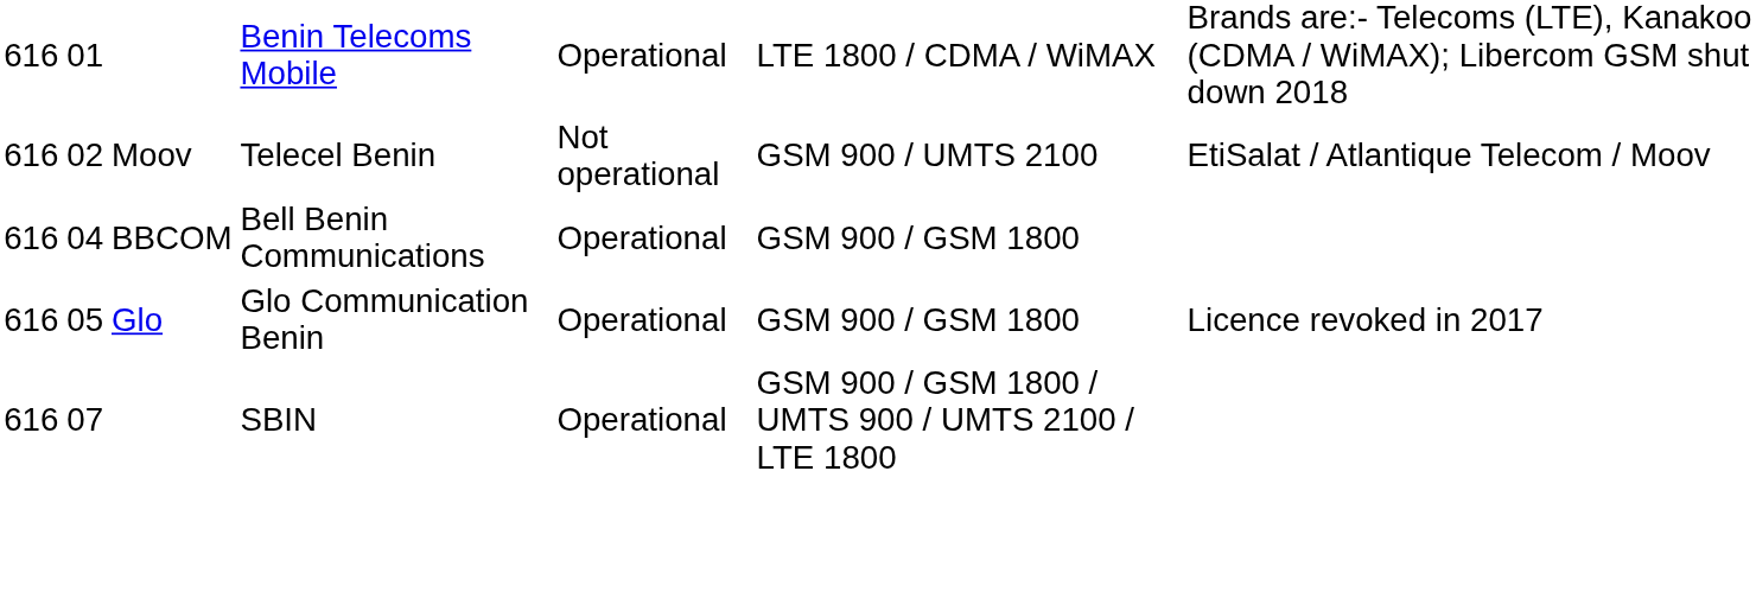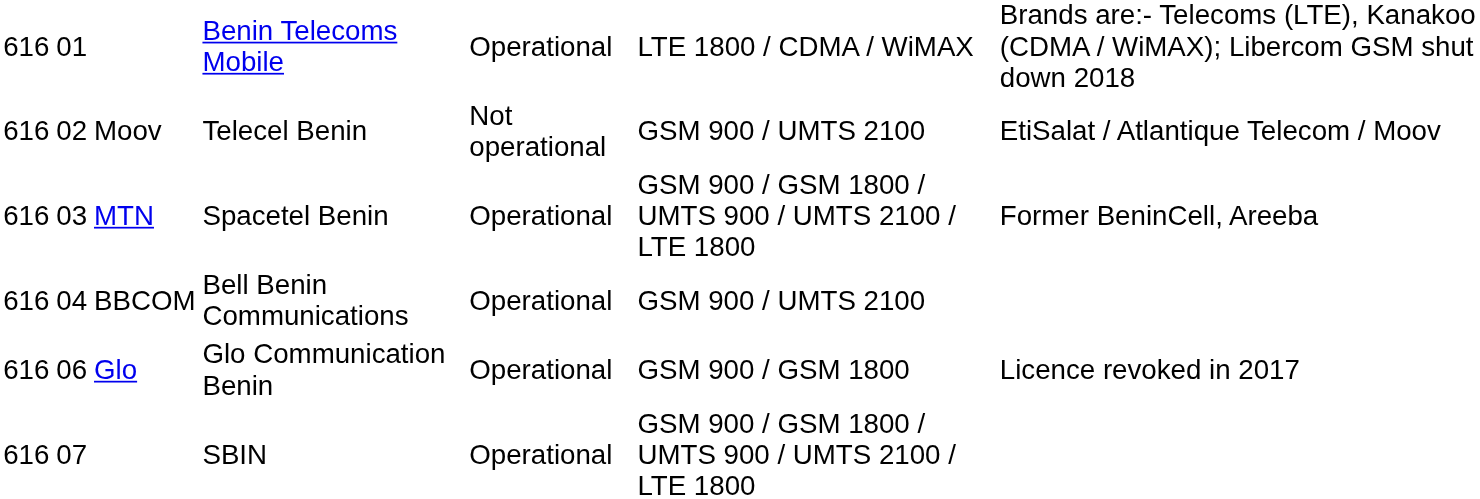 <table>
 <tr>
 <td>616</td>
 <td>01</td>
 <td></td>
 <td><a href='#'>Benin Telecoms Mobile</a></td>
 <td>Operational</td>
 <td>LTE 1800 / CDMA / WiMAX</td>
 <td>Brands are:- Telecoms (LTE), Kanakoo (CDMA / WiMAX); Libercom GSM shut down 2018</td>
 </tr>
 <tr>
 <td>616</td>
 <td>02</td>
 <td>Moov</td>
 <td>Telecel Benin</td>
 <td>Not operational</td>
 <td>GSM 900 / UMTS 2100</td>
 <td>EtiSalat / Atlantique Telecom / Moov </td>
 </tr>
 <tr>
 <td>616</td>
+<td>03</td>
+<td><a href='#'>MTN</a></td>
+<td>Spacetel Benin</td>
+<td>Operational</td>
+<td>GSM 900 / GSM 1800 / UMTS 900 / UMTS 2100 / LTE 1800</td>
+<td>Former BeninCell, Areeba </td>
+</tr>
+<tr>
+<td>616</td>
 <td>04</td>
 <td>BBCOM</td>
 <td>Bell Benin Communications</td>
 <td>Operational</td>
-<td>GSM 900 / GSM 1800</td>
+<td>GSM 900 / UMTS 2100</td>
 <td></td>
 </tr>
 <tr>
 <td>616</td>
-<td>05</td>
+<td>06</td>
 <td><a href='#'>Glo</a></td>
 <td>Glo Communication Benin</td>
 <td>Operational</td>
 <td>GSM 900 / GSM 1800</td>
 <td>Licence revoked in 2017</td>
 </tr>
 <tr>
 <td>616</td>
 <td>07</td>
 <td></td>
 <td>SBIN</td>
 <td>Operational</td>
 <td>GSM 900 / GSM 1800 / UMTS 900 / UMTS 2100 / LTE 1800</td>
 <td></td>
 </tr>
 </table>
